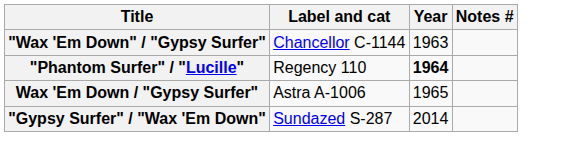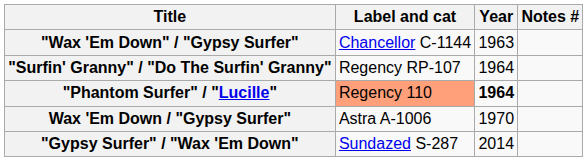 <table class="wikitable plainrowheaders sortable">
 <tr>
 <th scope="col">Title</th>
 <th scope="col">Label and cat</th>
 <th scope="col">Year</th>
 <th scope="col" class="unsortable">Notes #</th>
 </tr>
 <tr>
 <th scope="row">"Wax 'Em Down" / "Gypsy Surfer"</th>
 <td><a href='#'>Chancellor</a> C-1144</td>
 <td>1963</td>
 <td></td>
 </tr>
 <tr>
+<th scope="row">"Surfin' Granny" / "Do The Surfin' Granny"</th>
+<td>Regency RP-107</td>
+<td>1964</td>
+<td></td>
+</tr>
+<tr>
 <th scope="row">"Phantom Surfer" / "<a href='#'>Lucille</a>"</th>
-<td>Regency 110</td>
+<td style="background: lightsalmon;">Regency 110</td>
 <td><strong>1964</strong></td>
 <td></td>
 </tr>
 <tr>
 <th scope="row">Wax 'Em Down / "Gypsy Surfer"</th>
 <td>Astra A-1006</td>
-<td>1965</td>
+<td>1970</td>
 <td></td>
 </tr>
 <tr>
 <th scope="row">"Gypsy Surfer" / "Wax 'Em Down"</th>
 <td><a href='#'>Sundazed</a>  S-287</td>
 <td>2014</td>
 <td></td>
 </tr>
 <tr>
 </tr>
 </table>
